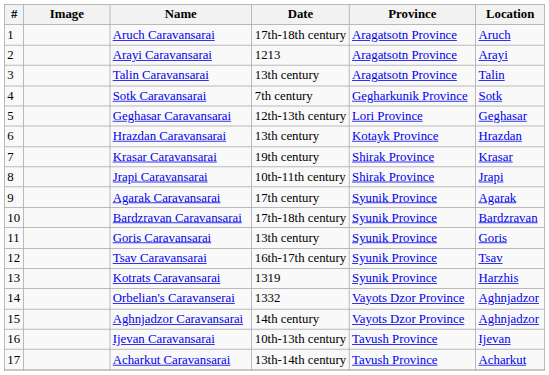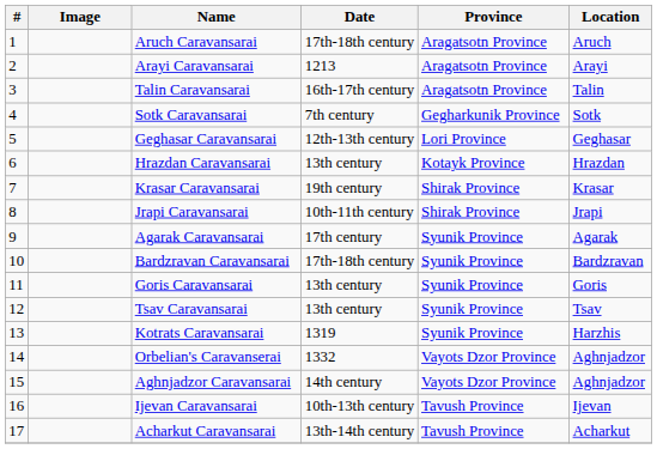 <table class="sortable wikitable">
 <tr valign=bottom>
 <th>#</th>
 <th width=100px>Image</th>
 <th width=>Name</th>
 <th width=18%>Date</th>
 <th width=>Province</th>
 <th width=>Location</th>
 </tr>
 <tr>
 <td>1</td>
 <td></td>
 <td><a href='#'>Aruch Caravansarai</a></td>
 <td>17th-18th century</td>
 <td><a href='#'>Aragatsotn Province</a></td>
 <td><a href='#'>Aruch</a></td>
 </tr>
 <tr>
 <td>2</td>
 <td></td>
 <td><a href='#'>Arayi Caravansarai</a></td>
 <td>1213</td>
 <td><a href='#'>Aragatsotn Province</a></td>
 <td><a href='#'>Arayi</a></td>
 </tr>
 <tr>
 <td>3</td>
 <td></td>
 <td><a href='#'>Talin Caravansarai</a></td>
-<td>13th century</td>
+<td>16th-17th century</td>
 <td><a href='#'>Aragatsotn Province</a></td>
 <td><a href='#'>Talin</a></td>
 </tr>
 <tr>
 <td>4</td>
 <td></td>
 <td><a href='#'>Sotk Caravansarai</a></td>
 <td>7th century</td>
 <td><a href='#'>Gegharkunik Province</a></td>
 <td><a href='#'>Sotk</a></td>
 </tr>
 <tr>
 <td>5</td>
 <td></td>
 <td><a href='#'>Geghasar Caravansarai</a></td>
 <td>12th-13th century</td>
 <td><a href='#'>Lori Province</a></td>
 <td><a href='#'>Geghasar</a></td>
 </tr>
 <tr>
 <td>6</td>
 <td></td>
 <td><a href='#'>Hrazdan Caravansarai</a></td>
 <td>13th century</td>
 <td><a href='#'>Kotayk Province</a></td>
 <td><a href='#'>Hrazdan</a></td>
 </tr>
 <tr>
 <td>7</td>
 <td></td>
 <td><a href='#'>Krasar Caravansarai</a></td>
 <td>19th century</td>
 <td><a href='#'>Shirak Province</a></td>
 <td><a href='#'>Krasar</a></td>
 </tr>
 <tr>
 <td>8</td>
 <td></td>
 <td><a href='#'>Jrapi Caravansarai</a></td>
 <td>10th-11th century</td>
 <td><a href='#'>Shirak Province</a></td>
 <td><a href='#'>Jrapi</a></td>
 </tr>
 <tr>
 <td>9</td>
 <td></td>
 <td><a href='#'>Agarak Caravansarai</a></td>
 <td>17th century</td>
 <td><a href='#'>Syunik Province</a></td>
 <td><a href='#'>Agarak</a></td>
 </tr>
 <tr>
 <td>10</td>
 <td></td>
 <td><a href='#'>Bardzravan Caravansarai</a></td>
 <td>17th-18th century</td>
 <td><a href='#'>Syunik Province</a></td>
 <td><a href='#'>Bardzravan</a></td>
 </tr>
 <tr>
 <td>11</td>
 <td></td>
 <td><a href='#'>Goris Caravansarai</a></td>
 <td>13th century</td>
 <td><a href='#'>Syunik Province</a></td>
 <td><a href='#'>Goris</a></td>
 </tr>
 <tr>
 <td>12</td>
 <td></td>
 <td><a href='#'>Tsav Caravansarai</a></td>
-<td>16th-17th century</td>
+<td>13th century</td>
 <td><a href='#'>Syunik Province</a></td>
 <td><a href='#'>Tsav</a></td>
 </tr>
 <tr>
 <td>13</td>
 <td></td>
 <td><a href='#'>Kotrats Caravansarai</a></td>
 <td>1319</td>
 <td><a href='#'>Syunik Province</a></td>
 <td><a href='#'>Harzhis</a></td>
 </tr>
 <tr>
 <td>14</td>
 <td></td>
 <td><a href='#'>Orbelian's Caravanserai</a></td>
 <td>1332</td>
 <td><a href='#'>Vayots Dzor Province</a></td>
 <td><a href='#'>Aghnjadzor</a></td>
 </tr>
 <tr>
 <td>15</td>
 <td></td>
 <td><a href='#'>Aghnjadzor Caravansarai</a></td>
 <td>14th century</td>
 <td><a href='#'>Vayots Dzor Province</a></td>
 <td><a href='#'>Aghnjadzor</a></td>
 </tr>
 <tr>
 <td>16</td>
 <td></td>
 <td><a href='#'>Ijevan Caravansarai</a></td>
 <td>10th-13th century</td>
 <td><a href='#'>Tavush Province</a></td>
 <td><a href='#'>Ijevan</a></td>
 </tr>
 <tr>
 <td>17</td>
 <td></td>
 <td><a href='#'>Acharkut Caravansarai</a></td>
 <td>13th-14th century</td>
 <td><a href='#'>Tavush Province</a></td>
 <td><a href='#'>Acharkut</a></td>
 </tr>
 <tr>
 </tr>
 </table>
